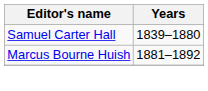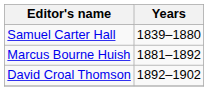 <table class="wikitable">
 <tr>
 <th>Editor's name</th>
 <th>Years</th>
 </tr>
 <tr>
 <td><a href='#'>Samuel Carter Hall</a></td>
 <td>1839–1880</td>
 </tr>
 <tr>
 <td><a href='#'>Marcus Bourne Huish</a></td>
 <td>1881–1892</td>
 </tr>
 <tr>
+<td><a href='#'>David Croal Thomson</a></td>
+<td>1892–1902</td>
+</tr>
+<tr>
 </tr>
 </table>
